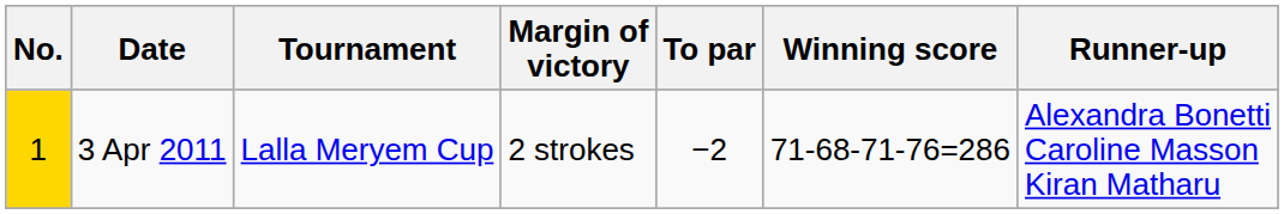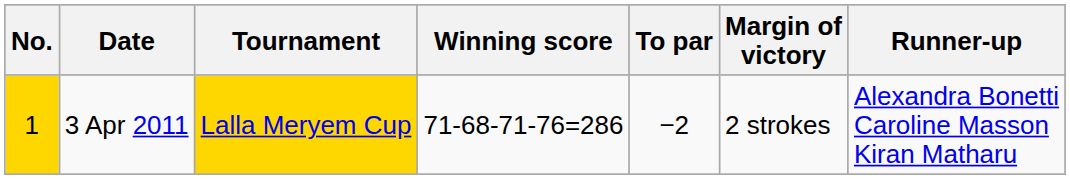 <table class="wikitable " style="font-size:95%;">
 <tr>
 <th>No.</th>
 <th>Date</th>
 <th>Tournament</th>
+<th>Winning score</th>
+<th>To par</th>
 <th>Margin of<br>victory</th>
-<th>To par</th>
-<th>Winning score</th>
 <th>Runner-up</th>
 </tr>
 <tr>
 <td align=center style="background: gold;">1</td>
 <td align=right>3 Apr <a href='#'>2011</a></td>
-<td><a href='#'>Lalla Meryem Cup</a></td>
+<td style="background: gold;"><a href='#'>Lalla Meryem Cup</a></td>
+<td align=right>71-68-71-76=286</td>
+<td align=center>−2</td>
 <td>2 strokes</td>
-<td align=center>−2</td>
-<td align=right>71-68-71-76=286</td>
 <td> <a href='#'>Alexandra Bonetti</a><br> <a href='#'>Caroline Masson</a><br> <a href='#'>Kiran Matharu</a></td>
 </tr>
 </table>
